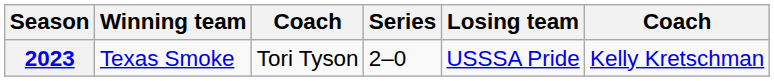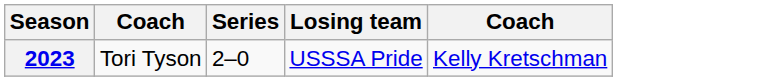 <table class="wikitable plainrowheaders">
 <tr>
 <th scope="col">Season</th>
-<th scope="col">Winning team</th>
 <th scope="col">Coach</th>
 <th scope="col">Series</th>
 <th scope="col">Losing team</th>
 <th scope="col">Coach</th>
 </tr>
 <tr>
 <th scope="row"><a href='#'>2023</a></th>
-<td><a href='#'>Texas Smoke</a></td>
 <td>Tori Tyson</td>
 <td>2–0</td>
 <td><a href='#'>USSSA Pride</a></td>
 <td><a href='#'>Kelly Kretschman</a></td>
 </tr>
 </table>
